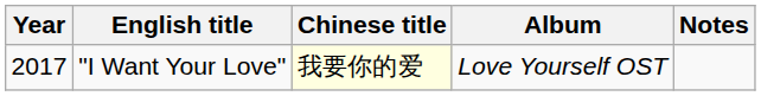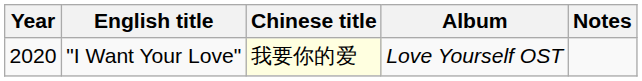 <table class="wikitable">
 <tr>
 <th>Year</th>
 <th>English title</th>
 <th>Chinese title</th>
 <th>Album</th>
 <th>Notes</th>
 </tr>
 <tr>
-<td>2017</td>
+<td>2020</td>
 <td>"I Want Your Love"</td>
 <td style="background: lightyellow;">我要你的爱</td>
 <td><em>Love Yourself OST</em></td>
 <td></td>
 </tr>
 </table>
